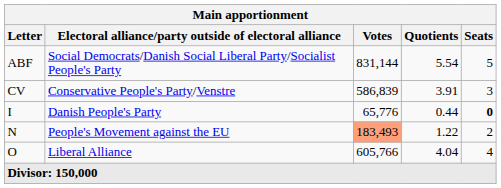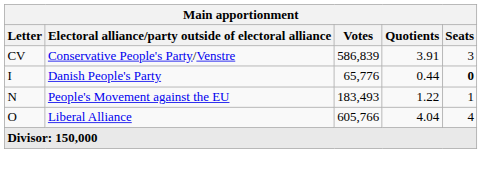 <table class="wikitable">
 <tr>
 <th colspan="5">Main apportionment</th>
 </tr>
 <tr>
 <th>Letter</th>
 <th>Electoral alliance/party outside of electoral alliance</th>
 <th>Votes</th>
 <th>Quotients</th>
 <th>Seats</th>
-</tr>
-<tr>
-<td style="text-align:left;">ABF</td>
-<td style="text-align:left;"><a href='#'>Social Democrats</a>/<a href='#'>Danish Social Liberal Party</a>/<a href='#'>Socialist People's Party</a></td>
-<td style="text-align:right;">831,144</td>
-<td style="text-align:right;">5.54</td>
-<td style="text-align:right;">5</td>
 </tr>
 <tr>
 <td style="text-align:left;">CV</td>
 <td style="text-align:left;"><a href='#'>Conservative People's Party</a>/<a href='#'>Venstre</a></td>
 <td style="text-align:right;">586,839</td>
 <td style="text-align:right;">3.91</td>
 <td style="text-align:right;">3</td>
 </tr>
 <tr>
 <td style="text-align:left;">I</td>
 <td style="text-align:left;"><a href='#'>Danish People's Party</a></td>
 <td style="text-align:right;">65,776</td>
 <td style="text-align:right;">0.44</td>
 <td style="text-align:right;"><strong>0</strong></td>
 </tr>
 <tr>
 <td style="text-align:left;">N</td>
 <td style="text-align:left;"><a href='#'>People's Movement against the EU</a></td>
-<td style="background: lightsalmon; text-align:right;">183,493</td>
+<td style="text-align:right;">183,493</td>
 <td style="text-align:right;">1.22</td>
-<td style="text-align:right;">2</td>
+<td style="text-align:right;">1</td>
 </tr>
 <tr>
 <td style="text-align:left;">O</td>
 <td style="text-align:left;"><a href='#'>Liberal Alliance</a></td>
 <td style="text-align:right;">605,766</td>
 <td style="text-align:right;">4.04</td>
 <td style="text-align:right;">4</td>
 </tr>
 <tr style="background-color:#E9E9E9">
 <td colspan="5" style="text-align:left;"><strong>Divisor: 150,000</strong></td>
 </tr>
 </table>
